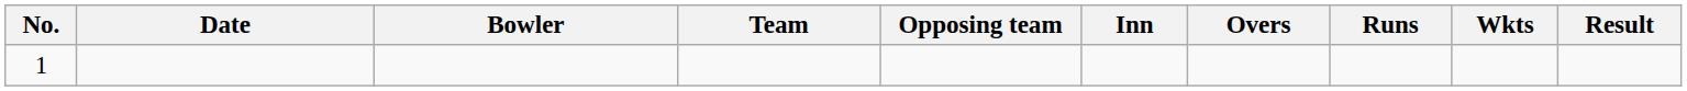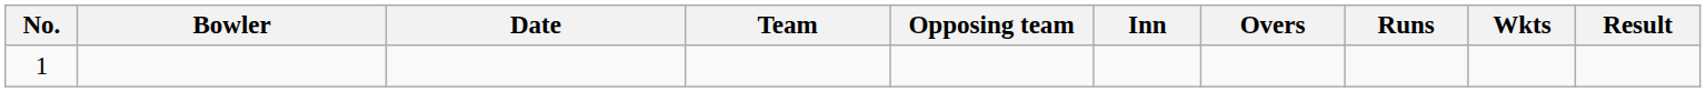 <table class="wikitable sortable" style="font-size: 100%">
 <tr align=center>
 <th scope="col" width="38">No.</th>
+<th scope="col" width="185">Bowler</th>
 <th scope="col" width="180">Date</th>
-<th scope="col" width="185">Bowler</th>
 <th scope="col" width="120">Team</th>
 <th scope="col" width="120">Opposing team</th>
 <th scope="col" width="60">Inn</th>
 <th scope="col" width="82">Overs</th>
 <th scope="col" width="70">Runs</th>
 <th scope="col" width="60">Wkts</th>
 <th scope="col" width="70">Result</th>
 </tr>
 <tr align=center>
 <td scope="row">1</td>
 <td></td>
 <td></td>
 <td></td>
 <td></td>
 <td></td>
 <td></td>
 <td></td>
 <td></td>
 <td></td>
 </tr>
 </table>
